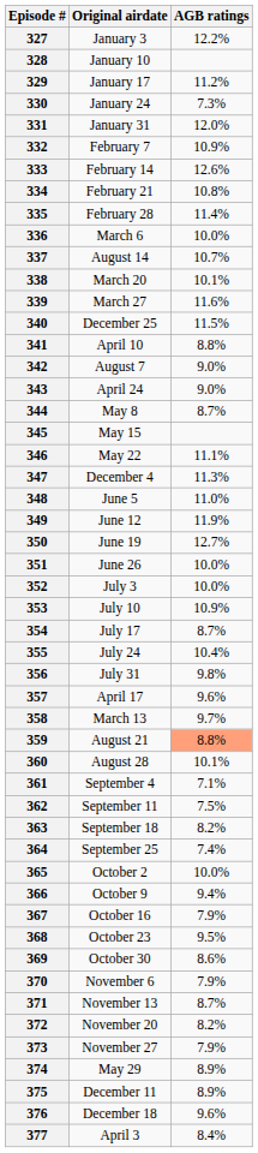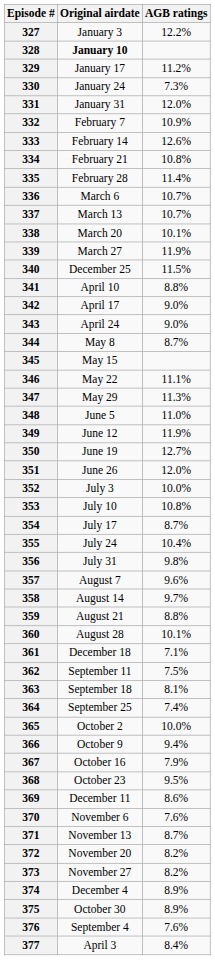 <table class="wikitable" style="text-align:center">
 <tr>
 <th>Episode #</th>
 <th>Original airdate</th>
 <th>AGB ratings</th>
 </tr>
 <tr>
 <th>327</th>
 <td>January 3</td>
 <td>12.2%</td>
 </tr>
 <tr>
 <th>328</th>
-<td>January 10</td>
+<td><strong>January 10</strong></td>
 <td></td>
 </tr>
 <tr>
 <th>329</th>
 <td>January 17</td>
 <td>11.2%</td>
 </tr>
 <tr>
 <th>330</th>
 <td>January 24</td>
 <td>7.3%</td>
 </tr>
 <tr>
 <th>331</th>
 <td>January 31</td>
 <td>12.0%</td>
 </tr>
 <tr>
 <th>332</th>
 <td>February 7</td>
 <td>10.9%</td>
 </tr>
 <tr>
 <th>333</th>
 <td>February 14</td>
 <td>12.6%</td>
 </tr>
 <tr>
 <th>334</th>
 <td>February 21</td>
 <td>10.8%</td>
 </tr>
 <tr>
 <th>335</th>
 <td>February 28</td>
 <td>11.4%</td>
 </tr>
 <tr>
 <th>336</th>
 <td>March 6</td>
-<td>10.0%</td>
+<td>10.7%</td>
 </tr>
 <tr>
 <th>337</th>
-<td>August 14</td>
+<td>March 13</td>
 <td>10.7%</td>
 </tr>
 <tr>
 <th>338</th>
 <td>March 20</td>
 <td>10.1%</td>
 </tr>
 <tr>
 <th>339</th>
 <td>March 27</td>
-<td>11.6%</td>
+<td>11.9%</td>
 </tr>
 <tr>
 <th>340</th>
 <td>December 25</td>
 <td>11.5%</td>
 </tr>
 <tr>
 <th>341</th>
 <td>April 10</td>
 <td>8.8%</td>
 </tr>
 <tr>
 <th>342</th>
-<td>August 7</td>
+<td>April 17</td>
 <td>9.0%</td>
 </tr>
 <tr>
 <th>343</th>
 <td>April 24</td>
 <td>9.0%</td>
 </tr>
 <tr>
 <th>344</th>
 <td>May 8</td>
 <td>8.7%</td>
 </tr>
 <tr>
 <th>345</th>
 <td>May 15</td>
 <td></td>
 </tr>
 <tr>
 <th>346</th>
 <td>May 22</td>
 <td>11.1%</td>
 </tr>
 <tr>
 <th>347</th>
-<td>December 4</td>
+<td>May 29</td>
 <td>11.3%</td>
 </tr>
 <tr>
 <th>348</th>
 <td>June 5</td>
 <td>11.0%</td>
 </tr>
 <tr>
 <th>349</th>
 <td>June 12</td>
 <td>11.9%</td>
 </tr>
 <tr>
 <th>350</th>
 <td>June 19</td>
 <td>12.7%</td>
 </tr>
 <tr>
 <th>351</th>
 <td>June 26</td>
-<td>10.0%</td>
+<td>12.0%</td>
 </tr>
 <tr>
 <th>352</th>
 <td>July 3</td>
 <td>10.0%</td>
 </tr>
 <tr>
 <th>353</th>
 <td>July 10</td>
-<td>10.9%</td>
+<td>10.8%</td>
 </tr>
 <tr>
 <th>354</th>
 <td>July 17</td>
 <td>8.7%</td>
 </tr>
 <tr>
 <th>355</th>
 <td>July 24</td>
 <td>10.4%</td>
 </tr>
 <tr>
 <th>356</th>
 <td>July 31</td>
 <td>9.8%</td>
 </tr>
 <tr>
 <th>357</th>
-<td>April 17</td>
+<td>August 7</td>
 <td>9.6%</td>
 </tr>
 <tr>
 <th>358</th>
-<td>March 13</td>
+<td>August 14</td>
 <td>9.7%</td>
 </tr>
 <tr>
 <th>359</th>
 <td>August 21</td>
-<td style="background: lightsalmon;">8.8%</td>
+<td>8.8%</td>
 </tr>
 <tr>
 <th>360</th>
 <td>August 28</td>
 <td>10.1%</td>
 </tr>
 <tr>
 <th>361</th>
-<td>September 4</td>
+<td>December 18</td>
 <td>7.1%</td>
 </tr>
 <tr>
 <th>362</th>
 <td>September 11</td>
 <td>7.5%</td>
 </tr>
 <tr>
 <th>363</th>
 <td>September 18</td>
-<td>8.2%</td>
+<td>8.1%</td>
 </tr>
 <tr>
 <th>364</th>
 <td>September 25</td>
 <td>7.4%</td>
 </tr>
 <tr>
 <th>365</th>
 <td>October 2</td>
 <td>10.0%</td>
 </tr>
 <tr>
 <th>366</th>
 <td>October 9</td>
 <td>9.4%</td>
 </tr>
 <tr>
 <th>367</th>
 <td>October 16</td>
 <td>7.9%</td>
 </tr>
 <tr>
 <th>368</th>
 <td>October 23</td>
 <td>9.5%</td>
 </tr>
 <tr>
 <th>369</th>
-<td>October 30</td>
+<td>December 11</td>
 <td>8.6%</td>
 </tr>
 <tr>
 <th>370</th>
 <td>November 6</td>
-<td>7.9%</td>
+<td>7.6%</td>
 </tr>
 <tr>
 <th>371</th>
 <td>November 13</td>
 <td>8.7%</td>
 </tr>
 <tr>
 <th>372</th>
 <td>November 20</td>
 <td>8.2%</td>
 </tr>
 <tr>
 <th>373</th>
 <td>November 27</td>
-<td>7.9%</td>
+<td>8.2%</td>
 </tr>
 <tr>
 <th>374</th>
-<td>May 29</td>
+<td>December 4</td>
 <td>8.9%</td>
 </tr>
 <tr>
 <th>375</th>
-<td>December 11</td>
+<td>October 30</td>
 <td>8.9%</td>
 </tr>
 <tr>
 <th>376</th>
-<td>December 18</td>
-<td>9.6%</td>
+<td>September 4</td>
+<td>7.6%</td>
 </tr>
 <tr>
 <th>377</th>
 <td>April 3</td>
 <td>8.4%</td>
 </tr>
 </table>
